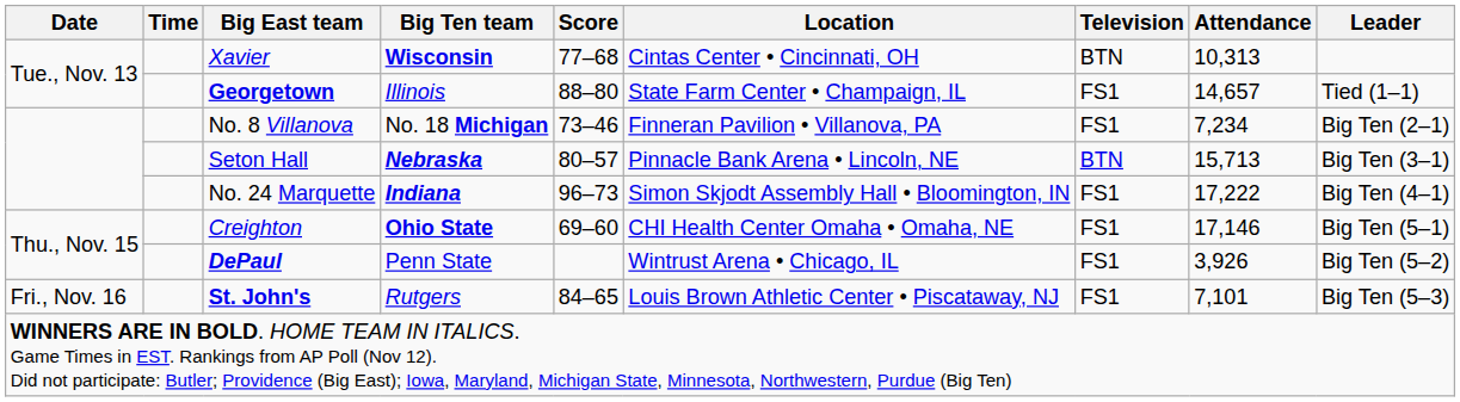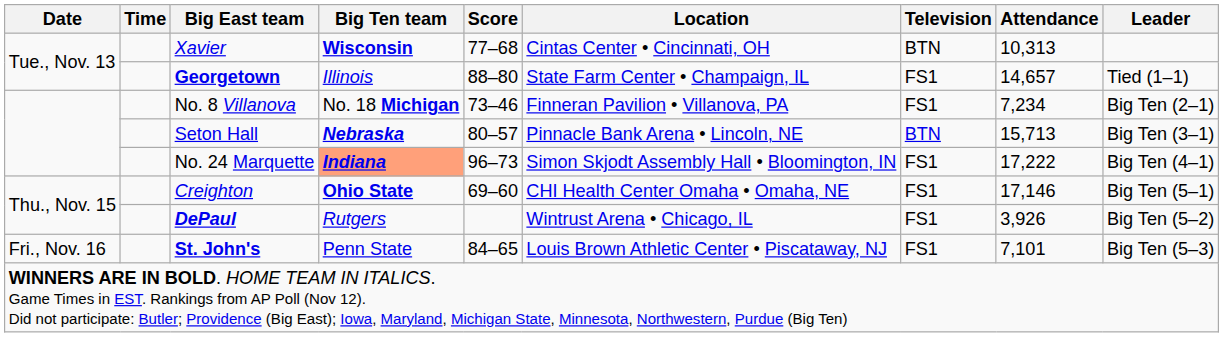 <table class="wikitable" style="font-size: 95%">
 <tr>
 <th>Date</th>
 <th>Time</th>
 <th>Big East team</th>
 <th>Big Ten team</th>
 <th>Score</th>
 <th>Location</th>
 <th>Television</th>
 <th>Attendance</th>
 <th>Leader</th>
 </tr>
 <tr>
 <td rowspan=2>Tue., Nov. 13</td>
 <td></td>
 <td><em><a href='#'>Xavier</a></em></td>
 <td><a href='#'><strong>Wisconsin</strong></a></td>
 <td>77–68</td>
 <td><a href='#'>Cintas Center</a> • <a href='#'>Cincinnati, OH</a></td>
 <td>BTN</td>
 <td>10,313</td>
 <td></td>
 </tr>
 <tr>
 <td></td>
 <td><strong><a href='#'>Georgetown</a></strong></td>
 <td><em><a href='#'>Illinois</a></em></td>
 <td>88–80</td>
 <td><a href='#'>State Farm Center</a> • <a href='#'>Champaign, IL</a></td>
 <td>FS1</td>
 <td>14,657</td>
 <td>Tied (1–1)</td>
 </tr>
 <tr>
 <td rowspan=3></td>
 <td></td>
 <td>No. 8 <em><a href='#'>Villanova</a></em></td>
 <td>No. 18 <strong><a href='#'>Michigan</a></strong></td>
 <td>73–46</td>
 <td><a href='#'>Finneran Pavilion</a> • <a href='#'>Villanova, PA</a></td>
 <td>FS1</td>
 <td>7,234</td>
 <td>Big Ten (2–1)</td>
 </tr>
 <tr>
 <td></td>
 <td><a href='#'>Seton Hall</a></td>
 <td><strong><em><a href='#'>Nebraska</a></em></strong></td>
 <td>80–57</td>
 <td><a href='#'>Pinnacle Bank Arena</a> • <a href='#'>Lincoln, NE</a></td>
 <td><a href='#'>BTN</a></td>
 <td>15,713</td>
 <td>Big Ten (3–1)</td>
 </tr>
 <tr>
 <td></td>
 <td>No. 24 <a href='#'>Marquette</a></td>
-<td><em><a href='#'><strong>Indiana</strong></a></em></td>
+<td style="background: lightsalmon;"><em><a href='#'><strong>Indiana</strong></a></em></td>
 <td>96–73</td>
 <td><a href='#'>Simon Skjodt Assembly Hall</a> • <a href='#'>Bloomington, IN</a></td>
 <td>FS1</td>
 <td>17,222</td>
 <td>Big Ten (4–1)</td>
 </tr>
 <tr>
 <td rowspan=2>Thu., Nov. 15</td>
 <td></td>
 <td><em><a href='#'>Creighton</a></em></td>
 <td><a href='#'><strong>Ohio State</strong></a></td>
 <td>69–60</td>
 <td><a href='#'>CHI Health Center Omaha</a> • <a href='#'>Omaha, NE</a></td>
 <td>FS1</td>
 <td>17,146</td>
 <td>Big Ten (5–1)</td>
 </tr>
 <tr>
 <td></td>
 <td><em><a href='#'><strong>DePaul</strong></a></em></td>
-<td><a href='#'>Penn State</a></td>
+<td><em><a href='#'>Rutgers</a></em></td>
 <td></td>
 <td><a href='#'>Wintrust Arena</a> • <a href='#'>Chicago, IL</a></td>
 <td>FS1</td>
 <td>3,926</td>
 <td>Big Ten (5–2)</td>
 </tr>
 <tr>
 <td>Fri., Nov. 16</td>
 <td></td>
 <td><a href='#'><strong>St. John's</strong></a></td>
-<td><em><a href='#'>Rutgers</a></em></td>
+<td><a href='#'>Penn State</a></td>
 <td>84–65</td>
 <td><a href='#'>Louis Brown Athletic Center</a> • <a href='#'>Piscataway, NJ</a></td>
 <td>FS1</td>
 <td>7,101</td>
 <td>Big Ten (5–3)</td>
 </tr>
 <tr>
 <td colspan=9><strong>WINNERS ARE IN BOLD</strong>. <em>HOME TEAM IN ITALICS</em>.<br><small>Game Times in <a href='#'>EST</a>. Rankings from AP Poll (Nov 12).<br>Did not participate: <a href='#'>Butler</a>; <a href='#'>Providence</a> (Big East); <a href='#'>Iowa</a>, <a href='#'>Maryland</a>, <a href='#'>Michigan State</a>, <a href='#'>Minnesota</a>, <a href='#'>Northwestern</a>, <a href='#'>Purdue</a> (Big Ten)</small></td>
 </tr>
 </table>
